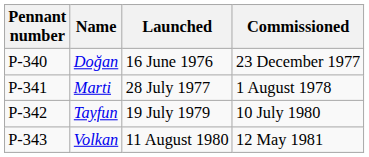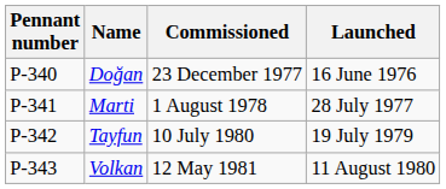 <table class="wikitable">
 <tr>
 <th>Pennant<br>number</th>
 <th>Name</th>
+<th>Commissioned</th>
 <th>Launched</th>
-<th>Commissioned</th>
 </tr>
 <tr>
 <td>P-340</td>
 <td><a href='#'><em>Doğan</em></a></td>
+<td>23 December 1977</td>
 <td>16 June 1976</td>
-<td>23 December 1977</td>
 </tr>
 <tr>
 <td>P-341</td>
 <td><a href='#'><em>Marti</em></a></td>
+<td>1 August 1978</td>
 <td>28 July 1977</td>
-<td>1 August 1978</td>
 </tr>
 <tr>
 <td>P-342</td>
 <td><a href='#'><em>Tayfun</em></a></td>
+<td>10 July 1980</td>
 <td>19 July 1979</td>
-<td>10 July 1980</td>
 </tr>
 <tr>
 <td>P-343</td>
 <td><a href='#'><em>Volkan</em></a></td>
+<td>12 May 1981</td>
 <td>11 August 1980</td>
-<td>12 May 1981</td>
 </tr>
 </table>
